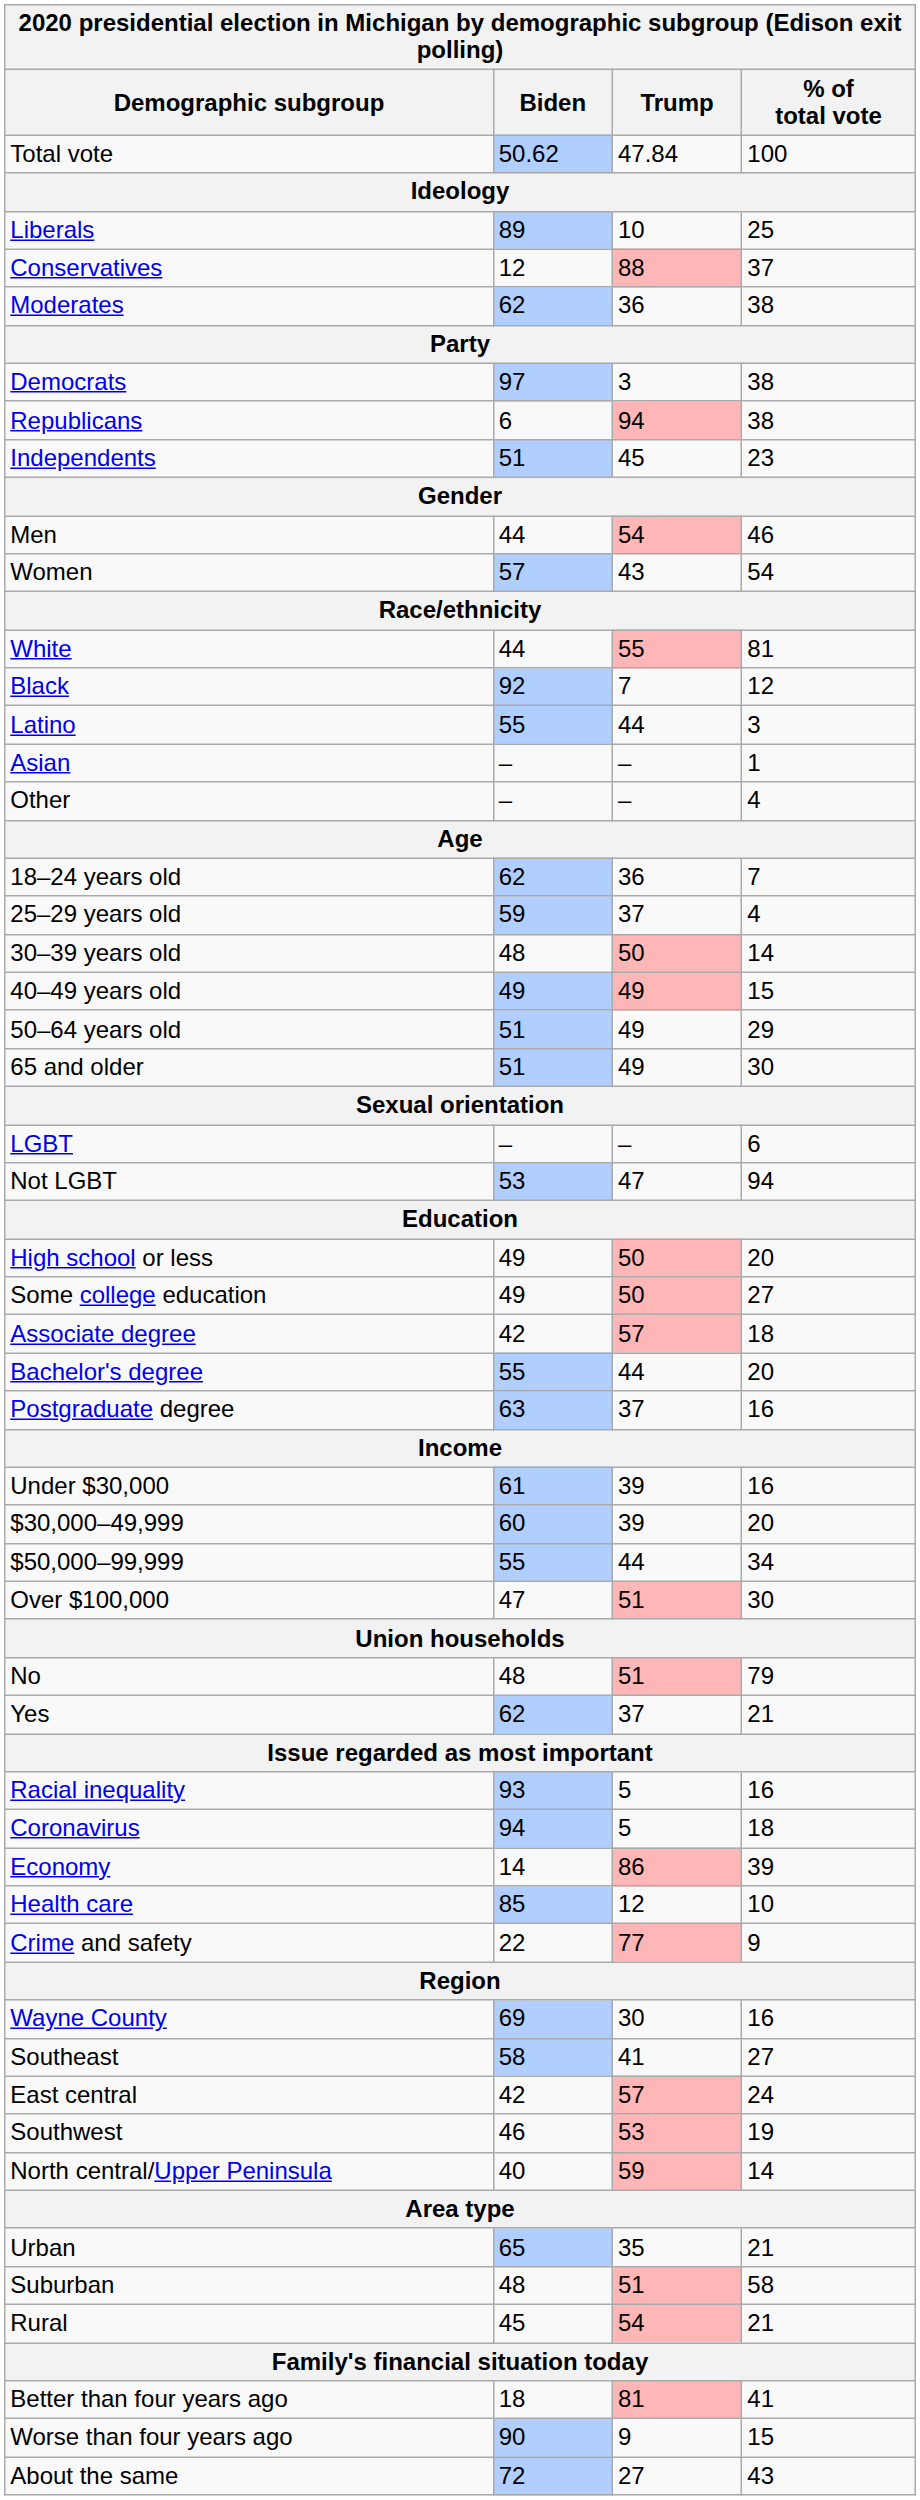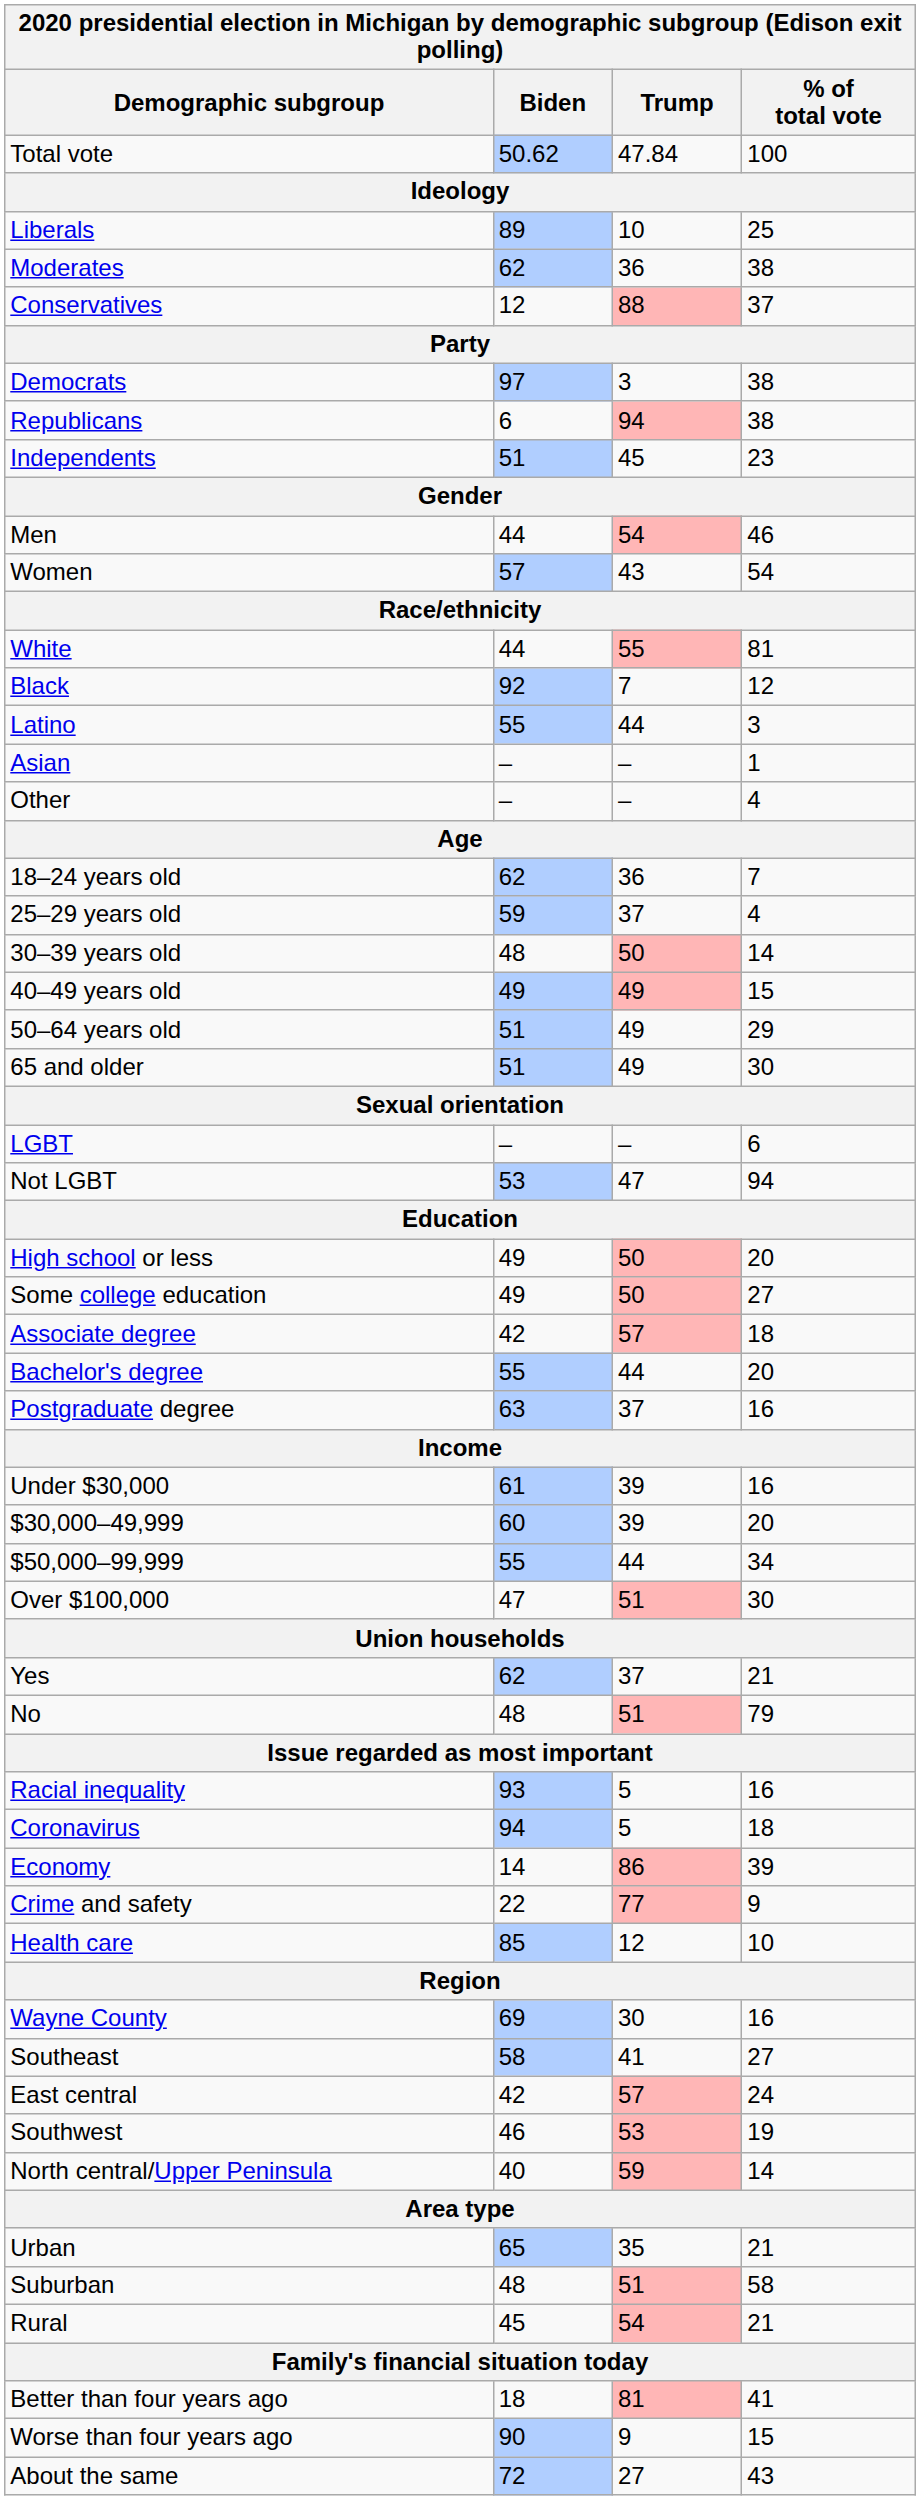 <table class="wikitable sortable">
 <tr>
 <th colspan="4">2020 presidential election in Michigan by demographic subgroup (Edison exit polling)</th>
 </tr>
 <tr>
 <th>Demographic subgroup</th>
 <th>Biden</th>
 <th>Trump</th>
 <th>% of<br>total vote</th>
 </tr>
 <tr>
 <td>Total vote</td>
 <td style="text-align:left; background:#b0ceff;">50.62</td>
 <td>47.84</td>
 <td>100</td>
 </tr>
 <tr>
 <th colspan="4">Ideology</th>
 </tr>
 <tr>
 <td><a href='#'>Liberals</a></td>
 <td style="text-align:left; background:#b0ceff;">89</td>
 <td>10</td>
 <td>25</td>
 </tr>
 <tr>
+<td><a href='#'>Moderates</a></td>
+<td style="text-align:left; background:#b0ceff;">62</td>
+<td>36</td>
+<td>38</td>
+</tr>
+<tr>
 <td><a href='#'>Conservatives</a></td>
 <td>12</td>
 <td style="text-align:left; background:#ffb6b6;">88</td>
 <td>37</td>
-</tr>
-<tr>
-<td><a href='#'>Moderates</a></td>
-<td style="text-align:left; background:#b0ceff;">62</td>
-<td>36</td>
-<td>38</td>
 </tr>
 <tr>
 <th colspan="4">Party</th>
 </tr>
 <tr>
 <td><a href='#'>Democrats</a></td>
 <td style="text-align:left; background:#b0ceff;">97</td>
 <td>3</td>
 <td>38</td>
 </tr>
 <tr>
 <td><a href='#'>Republicans</a></td>
 <td>6</td>
 <td style="text-align:left; background:#ffb6b6;">94</td>
 <td>38</td>
 </tr>
 <tr>
 <td><a href='#'>Independents</a></td>
 <td style="text-align:left; background:#b0ceff;">51</td>
 <td>45</td>
 <td>23</td>
 </tr>
 <tr>
 <th colspan="4">Gender</th>
 </tr>
 <tr>
 <td>Men</td>
 <td>44</td>
 <td style="text-align:left; background:#ffb6b6;">54</td>
 <td>46</td>
 </tr>
 <tr>
 <td>Women</td>
 <td style="text-align:left; background:#b0ceff;">57</td>
 <td>43</td>
 <td>54</td>
 </tr>
 <tr>
 <th colspan="4">Race/ethnicity</th>
 </tr>
 <tr>
 <td><a href='#'>White</a></td>
 <td>44</td>
 <td style="text-align:left; background:#ffb6b6;">55</td>
 <td>81</td>
 </tr>
 <tr>
 <td><a href='#'>Black</a></td>
 <td style="text-align:left; background:#b0ceff;">92</td>
 <td>7</td>
 <td>12</td>
 </tr>
 <tr>
 <td><a href='#'>Latino</a></td>
 <td style="text-align:left; background:#b0ceff;">55</td>
 <td>44</td>
 <td>3</td>
 </tr>
 <tr>
 <td><a href='#'>Asian</a></td>
 <td>–</td>
 <td>–</td>
 <td>1</td>
 </tr>
 <tr>
 <td>Other</td>
 <td>–</td>
 <td>–</td>
 <td>4</td>
 </tr>
 <tr>
 <th colspan="4">Age</th>
 </tr>
 <tr>
 <td>18–24 years old</td>
 <td style="text-align:left; background:#b0ceff;">62</td>
 <td>36</td>
 <td>7</td>
 </tr>
 <tr>
 <td>25–29 years old</td>
 <td style="text-align:left; background:#b0ceff;">59</td>
 <td>37</td>
 <td>4</td>
 </tr>
 <tr>
 <td>30–39 years old</td>
 <td>48</td>
 <td style="text-align:left; background:#ffb6b6;">50</td>
 <td>14</td>
 </tr>
 <tr>
 <td>40–49 years old</td>
 <td style="text-align:left; background:#b0ceff;">49</td>
 <td style="text-align:left; background:#ffb6b6;">49</td>
 <td>15</td>
 </tr>
 <tr>
 <td>50–64 years old</td>
 <td style="text-align:left; background:#b0ceff;">51</td>
 <td>49</td>
 <td>29</td>
 </tr>
 <tr>
 <td>65 and older</td>
 <td style="text-align:left; background:#b0ceff;">51</td>
 <td>49</td>
 <td>30</td>
 </tr>
 <tr>
 <th colspan="4">Sexual orientation</th>
 </tr>
 <tr>
 <td><a href='#'>LGBT</a></td>
 <td>–</td>
 <td>–</td>
 <td>6</td>
 </tr>
 <tr>
 <td>Not LGBT</td>
 <td style="text-align:left; background:#b0ceff;">53</td>
 <td>47</td>
 <td>94</td>
 </tr>
 <tr>
 <th colspan="4">Education</th>
 </tr>
 <tr>
 <td><a href='#'>High school</a> or less</td>
 <td>49</td>
 <td style="text-align:left; background:#ffb6b6;">50</td>
 <td>20</td>
 </tr>
 <tr>
 <td>Some <a href='#'>college</a> education</td>
 <td>49</td>
 <td style="text-align:left; background:#ffb6b6;">50</td>
 <td>27</td>
 </tr>
 <tr>
 <td><a href='#'>Associate degree</a></td>
 <td>42</td>
 <td style="text-align:left; background:#ffb6b6;">57</td>
 <td>18</td>
 </tr>
 <tr>
 <td><a href='#'>Bachelor's degree</a></td>
 <td style="text-align:left; background:#b0ceff;">55</td>
 <td>44</td>
 <td>20</td>
 </tr>
 <tr>
 <td><a href='#'>Postgraduate</a> degree</td>
 <td style="text-align:left; background:#b0ceff;">63</td>
 <td>37</td>
 <td>16</td>
 </tr>
 <tr>
 <th colspan="4">Income</th>
 </tr>
 <tr>
 <td>Under $30,000</td>
 <td style="text-align:left; background:#b0ceff;">61</td>
 <td>39</td>
 <td>16</td>
 </tr>
 <tr>
 <td>$30,000–49,999</td>
 <td style="text-align:left; background:#b0ceff;">60</td>
 <td>39</td>
 <td>20</td>
 </tr>
 <tr>
 <td>$50,000–99,999</td>
 <td style="text-align:left; background:#b0ceff;">55</td>
 <td>44</td>
 <td>34</td>
 </tr>
 <tr>
 <td>Over $100,000</td>
 <td>47</td>
 <td style="text-align:left; background:#ffb6b6;">51</td>
 <td>30</td>
 </tr>
 <tr>
 <th colspan="4">Union households</th>
 </tr>
 <tr>
+<td>Yes</td>
+<td style="text-align:left; background:#b0ceff;">62</td>
+<td>37</td>
+<td>21</td>
+</tr>
+<tr>
 <td>No</td>
 <td>48</td>
 <td style="text-align:left; background:#ffb6b6;">51</td>
 <td>79</td>
-</tr>
-<tr>
-<td>Yes</td>
-<td style="text-align:left; background:#b0ceff;">62</td>
-<td>37</td>
-<td>21</td>
 </tr>
 <tr>
 <th colspan="4">Issue regarded as most important</th>
 </tr>
 <tr>
 <td><a href='#'>Racial inequality</a></td>
 <td style="text-align:left; background:#b0ceff;">93</td>
 <td>5</td>
 <td>16</td>
 </tr>
 <tr>
 <td><a href='#'>Coronavirus</a></td>
 <td style="text-align:left; background:#b0ceff;">94</td>
 <td>5</td>
 <td>18</td>
 </tr>
 <tr>
 <td><a href='#'>Economy</a></td>
 <td>14</td>
 <td style="text-align:left; background:#ffb6b6;">86</td>
 <td>39</td>
 </tr>
 <tr>
+<td><a href='#'>Crime</a> and safety</td>
+<td>22</td>
+<td style="text-align:left; background:#ffb6b6;">77</td>
+<td>9</td>
+</tr>
+<tr>
 <td><a href='#'>Health care</a></td>
 <td style="text-align:left; background:#b0ceff;">85</td>
 <td>12</td>
 <td>10</td>
-</tr>
-<tr>
-<td><a href='#'>Crime</a> and safety</td>
-<td>22</td>
-<td style="text-align:left; background:#ffb6b6;">77</td>
-<td>9</td>
 </tr>
 <tr>
 <th colspan="4">Region</th>
 </tr>
 <tr>
 <td><a href='#'>Wayne County</a></td>
 <td style="text-align:left; background:#b0ceff;">69</td>
 <td>30</td>
 <td>16</td>
 </tr>
 <tr>
 <td>Southeast</td>
 <td style="text-align:left; background:#b0ceff;">58</td>
 <td>41</td>
 <td>27</td>
 </tr>
 <tr>
 <td>East central</td>
 <td>42</td>
 <td style="text-align:left; background:#ffb6b6;">57</td>
 <td>24</td>
 </tr>
 <tr>
 <td>Southwest</td>
 <td>46</td>
 <td style="text-align:left; background:#ffb6b6;">53</td>
 <td>19</td>
 </tr>
 <tr>
 <td>North central/<a href='#'>Upper Peninsula</a></td>
 <td>40</td>
 <td style="text-align:left; background:#ffb6b6;">59</td>
 <td>14</td>
 </tr>
 <tr>
 <th colspan="4">Area type</th>
 </tr>
 <tr>
 <td>Urban</td>
 <td style="text-align:left; background:#b0ceff;">65</td>
 <td>35</td>
 <td>21</td>
 </tr>
 <tr>
 <td>Suburban</td>
 <td>48</td>
 <td style="text-align:left; background:#ffb6b6;">51</td>
 <td>58</td>
 </tr>
 <tr>
 <td>Rural</td>
 <td>45</td>
 <td style="text-align:left; background:#ffb6b6;">54</td>
 <td>21</td>
 </tr>
 <tr>
 <th colspan="4">Family's financial situation today</th>
 </tr>
 <tr>
 <td>Better than four years ago</td>
 <td>18</td>
 <td style="text-align:left; background:#ffb6b6;">81</td>
 <td>41</td>
 </tr>
 <tr>
 <td>Worse than four years ago</td>
 <td style="text-align:left; background:#b0ceff;">90</td>
 <td>9</td>
 <td>15</td>
 </tr>
 <tr>
 <td>About the same</td>
 <td style="text-align:left; background:#b0ceff;">72</td>
 <td>27</td>
 <td>43</td>
 </tr>
 </table>
